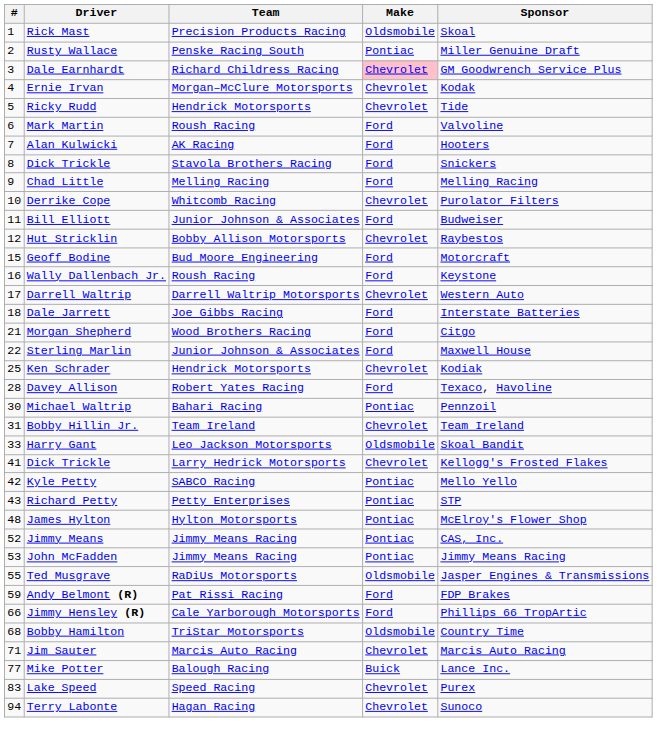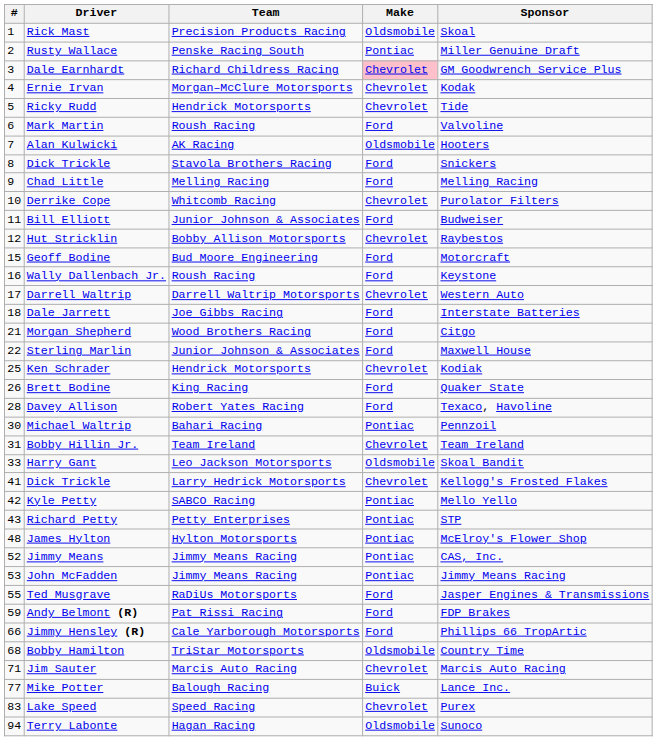 <table class="wikitable" style="font-size:95%">
 <tr>
 <th>#</th>
 <th>Driver</th>
 <th>Team</th>
 <th>Make</th>
 <th>Sponsor</th>
 </tr>
 <tr>
 <td>1</td>
 <td><a href='#'>Rick Mast</a></td>
 <td><a href='#'>Precision Products Racing</a></td>
 <td><a href='#'>Oldsmobile</a></td>
 <td><a href='#'>Skoal</a></td>
 </tr>
 <tr>
 <td>2</td>
 <td><a href='#'>Rusty Wallace</a></td>
 <td><a href='#'>Penske Racing South</a></td>
 <td><a href='#'>Pontiac</a></td>
 <td><a href='#'>Miller Genuine Draft</a></td>
 </tr>
 <tr>
 <td>3</td>
 <td><a href='#'>Dale Earnhardt</a></td>
 <td><a href='#'>Richard Childress Racing</a></td>
 <td style="background: pink;"><a href='#'>Chevrolet</a></td>
 <td><a href='#'>GM Goodwrench Service Plus</a></td>
 </tr>
 <tr>
 <td>4</td>
 <td><a href='#'>Ernie Irvan</a></td>
 <td><a href='#'>Morgan–McClure Motorsports</a></td>
 <td><a href='#'>Chevrolet</a></td>
 <td><a href='#'>Kodak</a></td>
 </tr>
 <tr>
 <td>5</td>
 <td><a href='#'>Ricky Rudd</a></td>
 <td><a href='#'>Hendrick Motorsports</a></td>
 <td><a href='#'>Chevrolet</a></td>
 <td><a href='#'>Tide</a></td>
 </tr>
 <tr>
 <td>6</td>
 <td><a href='#'>Mark Martin</a></td>
 <td><a href='#'>Roush Racing</a></td>
 <td><a href='#'>Ford</a></td>
 <td><a href='#'>Valvoline</a></td>
 </tr>
 <tr>
 <td>7</td>
 <td><a href='#'>Alan Kulwicki</a></td>
 <td><a href='#'>AK Racing</a></td>
-<td><a href='#'>Ford</a></td>
+<td><a href='#'>Oldsmobile</a></td>
 <td><a href='#'>Hooters</a></td>
 </tr>
 <tr>
 <td>8</td>
 <td><a href='#'>Dick Trickle</a></td>
 <td><a href='#'>Stavola Brothers Racing</a></td>
 <td><a href='#'>Ford</a></td>
 <td><a href='#'>Snickers</a></td>
 </tr>
 <tr>
 <td>9</td>
 <td><a href='#'>Chad Little</a></td>
 <td><a href='#'>Melling Racing</a></td>
 <td><a href='#'>Ford</a></td>
 <td><a href='#'>Melling Racing</a></td>
 </tr>
 <tr>
 <td>10</td>
 <td><a href='#'>Derrike Cope</a></td>
 <td><a href='#'>Whitcomb Racing</a></td>
 <td><a href='#'>Chevrolet</a></td>
 <td><a href='#'>Purolator Filters</a></td>
 </tr>
 <tr>
 <td>11</td>
 <td><a href='#'>Bill Elliott</a></td>
 <td><a href='#'>Junior Johnson & Associates</a></td>
 <td><a href='#'>Ford</a></td>
 <td><a href='#'>Budweiser</a></td>
 </tr>
 <tr>
 <td>12</td>
 <td><a href='#'>Hut Stricklin</a></td>
 <td><a href='#'>Bobby Allison Motorsports</a></td>
 <td><a href='#'>Chevrolet</a></td>
 <td><a href='#'>Raybestos</a></td>
 </tr>
 <tr>
 <td>15</td>
 <td><a href='#'>Geoff Bodine</a></td>
 <td><a href='#'>Bud Moore Engineering</a></td>
 <td><a href='#'>Ford</a></td>
 <td><a href='#'>Motorcraft</a></td>
 </tr>
 <tr>
 <td>16</td>
 <td><a href='#'>Wally Dallenbach Jr.</a></td>
 <td><a href='#'>Roush Racing</a></td>
 <td><a href='#'>Ford</a></td>
 <td><a href='#'>Keystone</a></td>
 </tr>
 <tr>
 <td>17</td>
 <td><a href='#'>Darrell Waltrip</a></td>
 <td><a href='#'>Darrell Waltrip Motorsports</a></td>
 <td><a href='#'>Chevrolet</a></td>
 <td><a href='#'>Western Auto</a></td>
 </tr>
 <tr>
 <td>18</td>
 <td><a href='#'>Dale Jarrett</a></td>
 <td><a href='#'>Joe Gibbs Racing</a></td>
 <td><a href='#'>Ford</a></td>
 <td><a href='#'>Interstate Batteries</a></td>
 </tr>
 <tr>
 <td>21</td>
 <td><a href='#'>Morgan Shepherd</a></td>
 <td><a href='#'>Wood Brothers Racing</a></td>
 <td><a href='#'>Ford</a></td>
 <td><a href='#'>Citgo</a></td>
 </tr>
 <tr>
 <td>22</td>
 <td><a href='#'>Sterling Marlin</a></td>
 <td><a href='#'>Junior Johnson & Associates</a></td>
 <td><a href='#'>Ford</a></td>
 <td><a href='#'>Maxwell House</a></td>
 </tr>
 <tr>
 <td>25</td>
 <td><a href='#'>Ken Schrader</a></td>
 <td><a href='#'>Hendrick Motorsports</a></td>
 <td><a href='#'>Chevrolet</a></td>
 <td><a href='#'>Kodiak</a></td>
 </tr>
 <tr>
+<td>26</td>
+<td><a href='#'>Brett Bodine</a></td>
+<td><a href='#'>King Racing</a></td>
+<td><a href='#'>Ford</a></td>
+<td><a href='#'>Quaker State</a></td>
+</tr>
+<tr>
 <td>28</td>
 <td><a href='#'>Davey Allison</a></td>
 <td><a href='#'>Robert Yates Racing</a></td>
 <td><a href='#'>Ford</a></td>
 <td><a href='#'>Texaco</a>, <a href='#'>Havoline</a></td>
 </tr>
 <tr>
 <td>30</td>
 <td><a href='#'>Michael Waltrip</a></td>
 <td><a href='#'>Bahari Racing</a></td>
 <td><a href='#'>Pontiac</a></td>
 <td><a href='#'>Pennzoil</a></td>
 </tr>
 <tr>
 <td>31</td>
 <td><a href='#'>Bobby Hillin Jr.</a></td>
 <td><a href='#'>Team Ireland</a></td>
 <td><a href='#'>Chevrolet</a></td>
 <td><a href='#'>Team Ireland</a></td>
 </tr>
 <tr>
 <td>33</td>
 <td><a href='#'>Harry Gant</a></td>
 <td><a href='#'>Leo Jackson Motorsports</a></td>
 <td><a href='#'>Oldsmobile</a></td>
 <td><a href='#'>Skoal Bandit</a></td>
 </tr>
 <tr>
 <td>41</td>
 <td><a href='#'>Dick Trickle</a></td>
 <td><a href='#'>Larry Hedrick Motorsports</a></td>
 <td><a href='#'>Chevrolet</a></td>
 <td><a href='#'>Kellogg's Frosted Flakes</a></td>
 </tr>
 <tr>
 <td>42</td>
 <td><a href='#'>Kyle Petty</a></td>
 <td><a href='#'>SABCO Racing</a></td>
 <td><a href='#'>Pontiac</a></td>
 <td><a href='#'>Mello Yello</a></td>
 </tr>
 <tr>
 <td>43</td>
 <td><a href='#'>Richard Petty</a></td>
 <td><a href='#'>Petty Enterprises</a></td>
 <td><a href='#'>Pontiac</a></td>
 <td><a href='#'>STP</a></td>
 </tr>
 <tr>
 <td>48</td>
 <td><a href='#'>James Hylton</a></td>
 <td><a href='#'>Hylton Motorsports</a></td>
 <td><a href='#'>Pontiac</a></td>
 <td><a href='#'>McElroy's Flower Shop</a></td>
 </tr>
 <tr>
 <td>52</td>
 <td><a href='#'>Jimmy Means</a></td>
 <td><a href='#'>Jimmy Means Racing</a></td>
 <td><a href='#'>Pontiac</a></td>
 <td><a href='#'>CAS, Inc.</a></td>
 </tr>
 <tr>
 <td>53</td>
 <td><a href='#'>John McFadden</a></td>
 <td><a href='#'>Jimmy Means Racing</a></td>
 <td><a href='#'>Pontiac</a></td>
 <td><a href='#'>Jimmy Means Racing</a></td>
 </tr>
 <tr>
 <td>55</td>
 <td><a href='#'>Ted Musgrave</a></td>
 <td><a href='#'>RaDiUs Motorsports</a></td>
-<td><a href='#'>Oldsmobile</a></td>
+<td><a href='#'>Ford</a></td>
 <td><a href='#'>Jasper Engines & Transmissions</a></td>
 </tr>
 <tr>
 <td>59</td>
 <td><a href='#'>Andy Belmont</a> <strong>(R)</strong></td>
 <td><a href='#'>Pat Rissi Racing</a></td>
 <td><a href='#'>Ford</a></td>
 <td><a href='#'>FDP Brakes</a></td>
 </tr>
 <tr>
 <td>66</td>
 <td><a href='#'>Jimmy Hensley</a> <strong>(R)</strong></td>
 <td><a href='#'>Cale Yarborough Motorsports</a></td>
 <td><a href='#'>Ford</a></td>
 <td><a href='#'>Phillips 66 TropArtic</a></td>
 </tr>
 <tr>
 <td>68</td>
 <td><a href='#'>Bobby Hamilton</a></td>
 <td><a href='#'>TriStar Motorsports</a></td>
 <td><a href='#'>Oldsmobile</a></td>
 <td><a href='#'>Country Time</a></td>
 </tr>
 <tr>
 <td>71</td>
 <td><a href='#'>Jim Sauter</a></td>
 <td><a href='#'>Marcis Auto Racing</a></td>
 <td><a href='#'>Chevrolet</a></td>
 <td><a href='#'>Marcis Auto Racing</a></td>
 </tr>
 <tr>
 <td>77</td>
 <td><a href='#'>Mike Potter</a></td>
 <td><a href='#'>Balough Racing</a></td>
 <td><a href='#'>Buick</a></td>
 <td><a href='#'>Lance Inc.</a></td>
 </tr>
 <tr>
 <td>83</td>
 <td><a href='#'>Lake Speed</a></td>
 <td><a href='#'>Speed Racing</a></td>
 <td><a href='#'>Chevrolet</a></td>
 <td><a href='#'>Purex</a></td>
 </tr>
 <tr>
 <td>94</td>
 <td><a href='#'>Terry Labonte</a></td>
 <td><a href='#'>Hagan Racing</a></td>
-<td><a href='#'>Chevrolet</a></td>
+<td><a href='#'>Oldsmobile</a></td>
 <td><a href='#'>Sunoco</a></td>
 </tr>
 </table>
